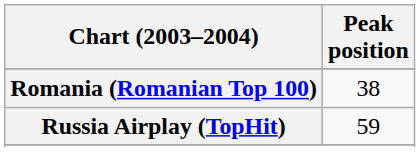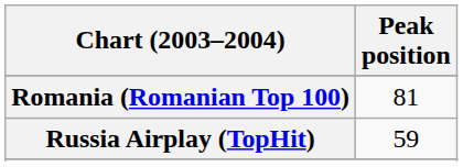 <table class="wikitable sortable plainrowheaders" style="text-align:center">
 <tr>
 <th scope="col">Chart (2003–2004)</th>
 <th scope="col">Peak<br> position</th>
 </tr>
 <tr>
 </tr>
 <tr>
 <th scope="row">Romania (<a href='#'>Romanian Top 100</a>)</th>
-<td>38</td>
+<td>81</td>
 </tr>
 <tr>
 <th scope="row">Russia Airplay (<a href='#'>TopHit</a>)</th>
 <td>59</td>
 </tr>
 <tr>
 </tr>
 <tr>
 </tr>
 </table>
